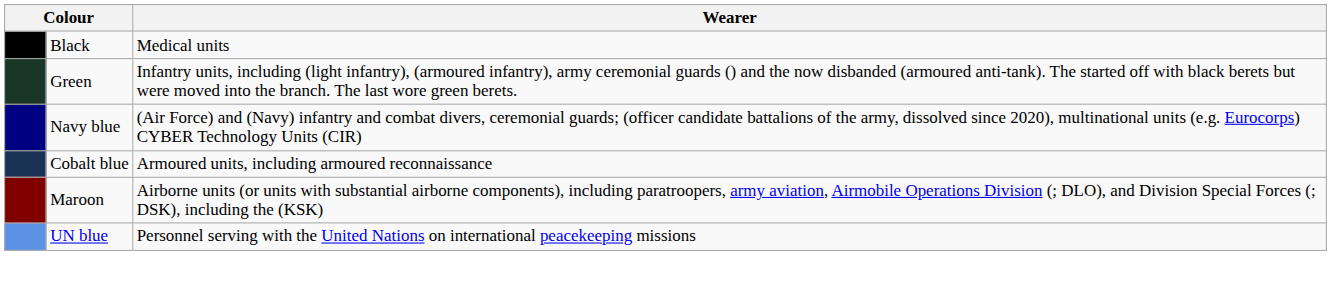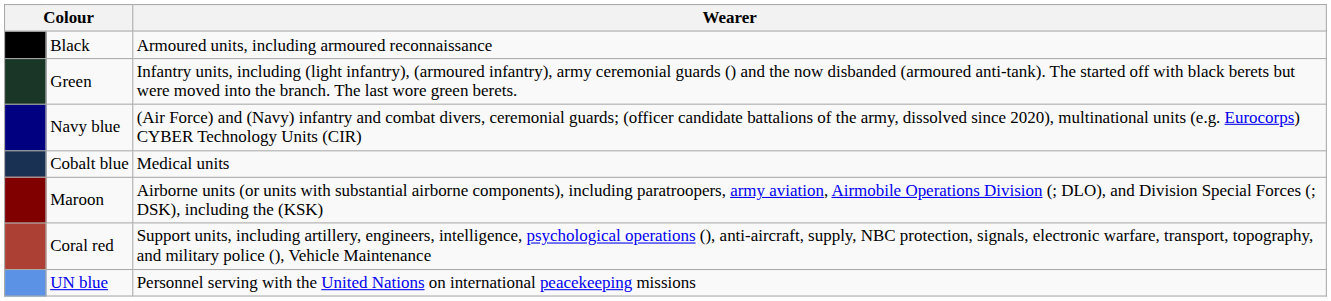 <table class="wikitable">
 <tr>
 <th colspan="2">Colour</th>
 <th>Wearer</th>
 </tr>
 <tr>
 <td style="background:black; width:2em;"></td>
 <td>Black</td>
-<td>Medical units</td>
+<td>Armoured units, including armoured reconnaissance</td>
 </tr>
 <tr>
 <td style="background:#193627;"></td>
 <td>Green</td>
 <td>Infantry units, including  (light infantry),  (armoured infantry), army ceremonial guards () and the now disbanded  (armoured anti-tank). The  started off with black berets but were moved into the  branch. The last  wore green berets.</td>
 </tr>
 <tr>
 <td style="background:navy;"></td>
 <td>Navy blue</td>
 <td> (Air Force) and  (Navy) infantry and combat divers, ceremonial guards;  (officer candidate battalions of the army, dissolved since 2020), multinational units (e.g. <a href='#'>Eurocorps</a>) CYBER Technology Units (CIR)</td>
 </tr>
 <tr>
 <td style="background:#193153;"></td>
 <td>Cobalt blue</td>
-<td>Armoured units, including armoured reconnaissance</td>
+<td>Medical units</td>
 </tr>
 <tr>
 <td style="background:maroon;"></td>
 <td>Maroon</td>
 <td>Airborne units (or units with substantial airborne components), including paratroopers, <a href='#'>army aviation</a>, <a href='#'>Airmobile Operations Division</a> (; DLO), and Division Special Forces (; DSK), including the  (KSK)</td>
 </tr>
 <tr>
+<td style="background:#ac4034"></td>
+<td>Coral red</td>
+<td>Support units, including artillery, engineers, intelligence, <a href='#'>psychological operations</a> (), anti-aircraft, supply, NBC protection, signals, electronic warfare, transport, topography, and military police (),  Vehicle Maintenance</td>
+</tr>
+<tr>
 <td style="background:#5B92E5;"></td>
 <td><a href='#'>UN blue</a></td>
 <td>Personnel serving with the <a href='#'>United Nations</a> on international <a href='#'>peacekeeping</a> missions</td>
 </tr>
 </table>
